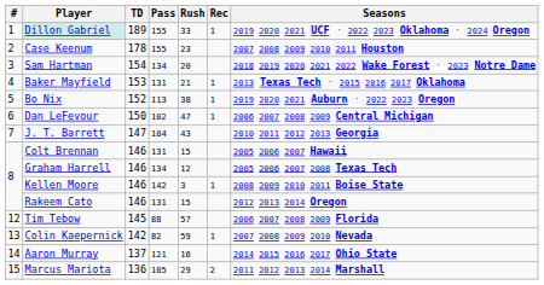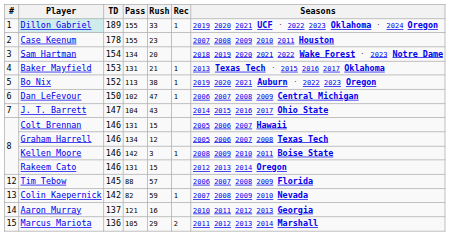 <table class="wikitable" style="font-size:90%; white-space: nowrap;">
 <tr>
 <th>#</th>
 <th>Player</th>
 <th>TD</th>
 <th>Pass</th>
 <th>Rush</th>
 <th>Rec</th>
 <th>Seasons</th>
 </tr>
 <tr>
 <td>1</td>
 <td style="background: #CFECEC;"><a href='#'>Dillon Gabriel</a></td>
 <td>189</td>
 <td><small>155</small></td>
 <td><small>33</small></td>
 <td><small>1</small></td>
 <td><small><a href='#'>2019</a> <a href='#'>2020</a> <a href='#'>2021</a></small> <strong><a href='#'>UCF</a></strong> ᛫ <small><a href='#'>2022</a> <a href='#'>2023</a></small> <strong><a href='#'>Oklahoma</a></strong> ᛫ <small> <a href='#'>2024</a> </small> <strong><a href='#'>Oregon</a></strong></td>
 </tr>
 <tr>
 <td>2</td>
 <td><a href='#'>Case Keenum</a></td>
 <td>178</td>
 <td><small> 155 </small></td>
 <td><small> 23 </small></td>
 <td><small>  </small></td>
 <td><small> <a href='#'>2007</a> <a href='#'>2008</a> <a href='#'>2009</a> <a href='#'>2010</a> <a href='#'>2011</a> </small> <strong><a href='#'>Houston</a></strong></td>
 </tr>
 <tr>
 <td>3</td>
 <td><a href='#'>Sam Hartman</a></td>
 <td>154</td>
 <td><small>134</small></td>
 <td><small>20</small></td>
 <td><small>  </small></td>
 <td><small> <a href='#'>2018</a> <a href='#'>2019</a> <a href='#'>2020</a> <a href='#'>2021</a> <a href='#'>2022</a></small> <strong><a href='#'>Wake Forest</a></strong> ᛫ <small><a href='#'>2023</a></small> <strong><a href='#'>Notre Dame</a></strong></td>
 </tr>
 <tr>
 <td>4</td>
 <td><a href='#'>Baker Mayfield</a></td>
 <td>153</td>
 <td><small> 131 </small></td>
 <td><small> 21 </small></td>
 <td><small>1</small></td>
 <td><small> <a href='#'>2013</a></small> <strong><a href='#'>Texas Tech</a></strong> ᛫ <small> <a href='#'>2015</a> <a href='#'>2016</a> <a href='#'>2017</a> </small> <strong><a href='#'>Oklahoma</a></strong></td>
 </tr>
 <tr>
 <td>5</td>
 <td><a href='#'>Bo Nix</a></td>
 <td>152</td>
 <td><small>113</small></td>
 <td><small>38</small></td>
 <td><small>1</small></td>
 <td><small><a href='#'>2019</a> <a href='#'>2020</a> <a href='#'>2021</a></small> <strong><a href='#'>Auburn</a></strong> ᛫ <small><a href='#'>2022</a> <a href='#'>2023</a></small> <strong><a href='#'>Oregon</a></strong></td>
 </tr>
 <tr>
 <td>6</td>
 <td><a href='#'>Dan LeFevour</a></td>
 <td>150</td>
 <td><small> 102 </small></td>
 <td><small> 47 </small></td>
 <td><small> 1 </small></td>
 <td><small> <a href='#'>2006</a> <a href='#'>2007</a> <a href='#'>2008</a> <a href='#'>2009</a> </small> <strong><a href='#'>Central Michigan</a></strong></td>
 </tr>
 <tr>
 <td>7</td>
 <td><a href='#'>J. T. Barrett</a></td>
 <td>147</td>
 <td><small> 104 </small></td>
 <td><small> 43 </small></td>
 <td><small>  </small></td>
-<td><small> <a href='#'>2010</a> <a href='#'>2011</a> <a href='#'>2012</a> <a href='#'>2013</a> </small> <strong><a href='#'>Georgia</a></strong></td>
+<td><small> <a href='#'>2014</a> <a href='#'>2015</a> <a href='#'>2016</a> <a href='#'>2017</a> </small> <strong><a href='#'>Ohio State</a></strong></td>
 </tr>
 <tr>
 <td rowspan=4>8</td>
 <td><a href='#'>Colt Brennan</a></td>
 <td>146</td>
 <td><small> 131 </small></td>
 <td><small> 15 </small></td>
 <td><small>  </small></td>
 <td><small> <a href='#'>2005</a> <a href='#'>2006</a> <a href='#'>2007</a> </small> <strong><a href='#'>Hawaii</a></strong></td>
 </tr>
 <tr>
 <td><a href='#'>Graham Harrell</a></td>
 <td>146</td>
 <td><small> 134 </small></td>
 <td><small> 12 </small></td>
 <td><small>  </small></td>
 <td><small> <a href='#'>2005</a> <a href='#'>2006</a> <a href='#'>2007</a> <a href='#'>2008</a> </small> <strong><a href='#'>Texas Tech</a></strong></td>
 </tr>
 <tr>
 <td><a href='#'>Kellen Moore</a></td>
 <td>146</td>
 <td><small> 142 </small></td>
 <td><small> 3 </small></td>
 <td><small> 1 </small></td>
 <td><small> <a href='#'>2008</a> <a href='#'>2009</a> <a href='#'>2010</a> <a href='#'>2011</a> </small> <strong><a href='#'>Boise State</a></strong></td>
 </tr>
 <tr>
 <td><a href='#'>Rakeem Cato</a></td>
 <td>146</td>
 <td><small> 131 </small></td>
 <td><small> 15 </small></td>
 <td><small>  </small></td>
 <td><small> <a href='#'>2012</a> <a href='#'>2013</a> <a href='#'>2014</a> </small> <strong><a href='#'>Oregon</a></strong></td>
 </tr>
 <tr>
 <td>12</td>
 <td><a href='#'>Tim Tebow</a></td>
 <td>145</td>
 <td><small> 88 </small></td>
 <td><small> 57 </small></td>
 <td><small>  </small></td>
 <td><small> <a href='#'>2006</a> <a href='#'>2007</a> <a href='#'>2008</a> <a href='#'>2009</a> </small> <strong><a href='#'>Florida</a></strong></td>
 </tr>
 <tr>
 <td>13</td>
 <td><a href='#'>Colin Kaepernick</a></td>
 <td>142</td>
 <td><small> 82 </small></td>
 <td><small> 59 </small></td>
 <td><small> 1 </small></td>
 <td><small> <a href='#'>2007</a> <a href='#'>2008</a> <a href='#'>2009</a> <a href='#'>2010</a> </small> <strong><a href='#'>Nevada</a></strong></td>
 </tr>
 <tr>
 <td>14</td>
 <td><a href='#'>Aaron Murray</a></td>
 <td>137</td>
 <td><small>121</small></td>
 <td><small>16</small></td>
 <td><small>  </small></td>
-<td><small> <a href='#'>2014</a> <a href='#'>2015</a> <a href='#'>2016</a> <a href='#'>2017</a> </small> <strong><a href='#'>Ohio State</a></strong></td>
+<td><small> <a href='#'>2010</a> <a href='#'>2011</a> <a href='#'>2012</a> <a href='#'>2013</a> </small> <strong><a href='#'>Georgia</a></strong></td>
 </tr>
 <tr>
 <td>15</td>
 <td><a href='#'>Marcus Mariota</a></td>
 <td>136</td>
 <td><small> 105 </small></td>
 <td><small> 29 </small></td>
 <td><small> 2 </small></td>
 <td><small> <a href='#'>2011</a> <a href='#'>2012</a> <a href='#'>2013</a> <a href='#'>2014</a> </small> <strong><a href='#'>Marshall</a></strong></td>
 </tr>
 </table>
